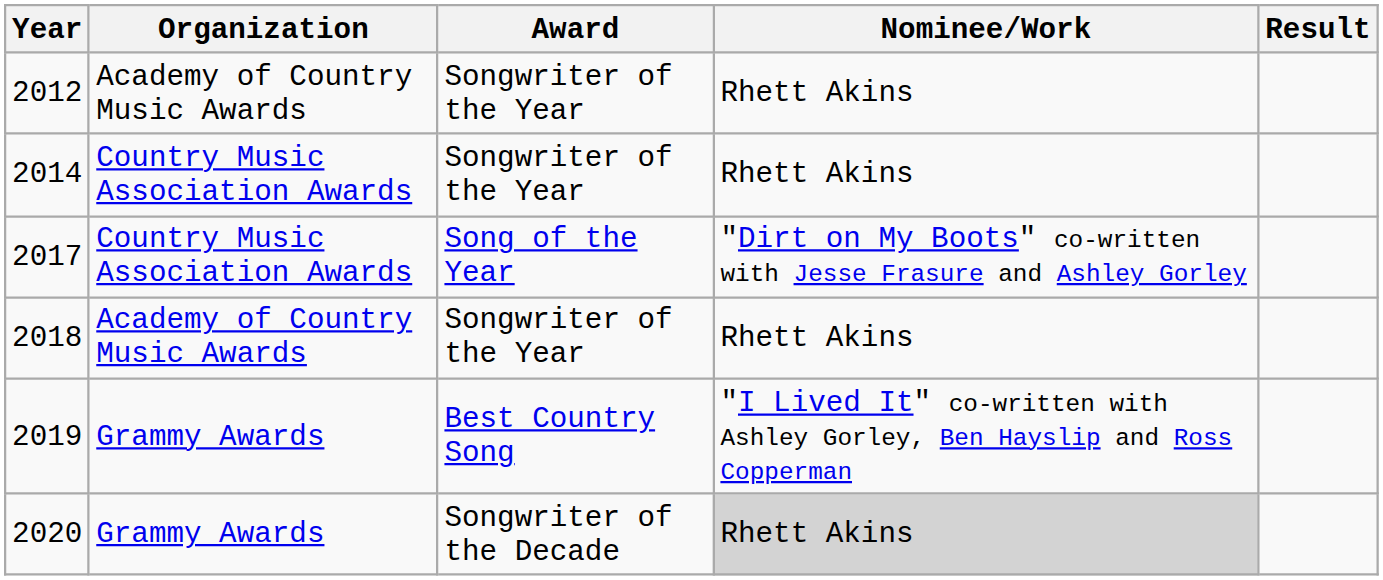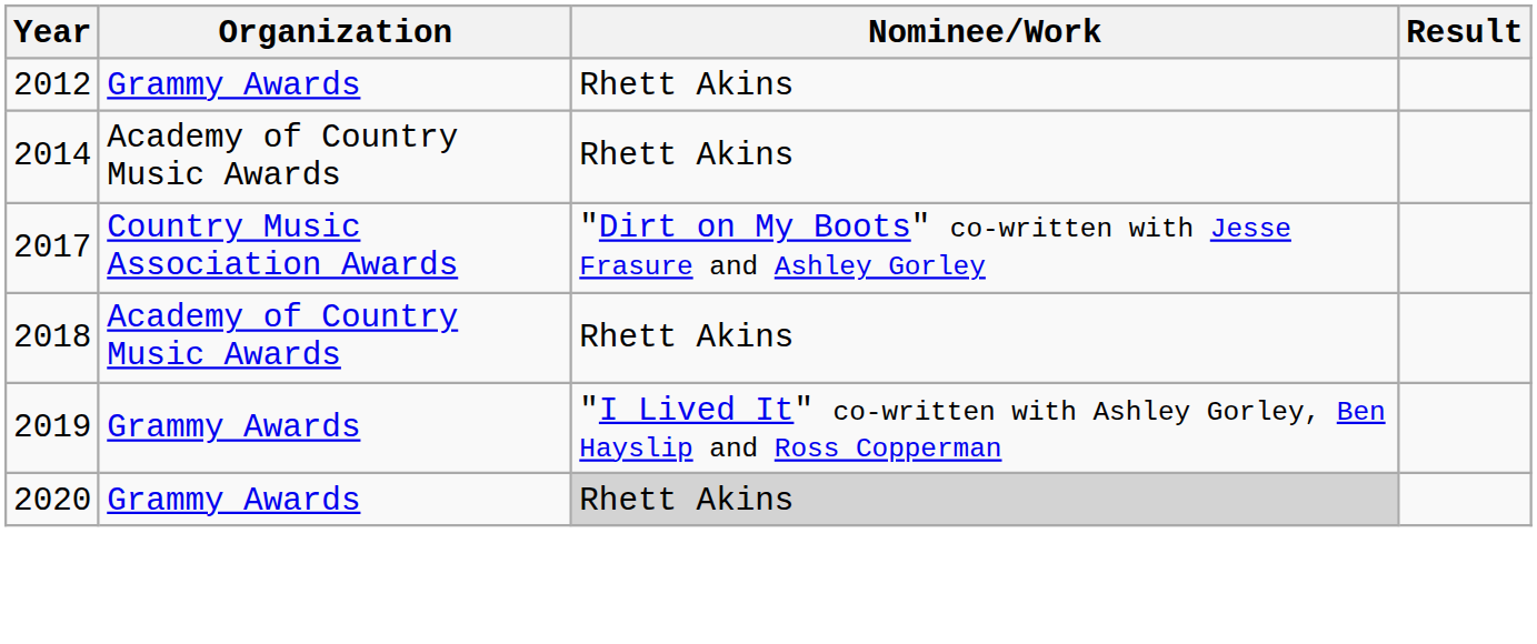 <table class="wikitable">
 <tr>
 <th>Year</th>
 <th>Organization</th>
-<th>Award</th>
 <th>Nominee/Work</th>
 <th>Result</th>
 </tr>
 <tr>
 <td>2012</td>
-<td>Academy of Country Music Awards</td>
-<td>Songwriter of the Year</td>
+<td><a href='#'>Grammy Awards</a></td>
 <td>Rhett Akins</td>
 <td></td>
 </tr>
 <tr>
 <td>2014</td>
-<td><a href='#'>Country Music Association Awards</a></td>
-<td>Songwriter of the Year</td>
+<td>Academy of Country Music Awards</td>
 <td>Rhett Akins</td>
 <td></td>
 </tr>
 <tr>
 <td>2017</td>
 <td><a href='#'>Country Music Association Awards</a></td>
-<td><a href='#'>Song of the Year</a></td>
 <td>"<a href='#'>Dirt on My Boots</a>" <small>co-written with <a href='#'>Jesse Frasure</a> and <a href='#'>Ashley Gorley</a></small></td>
 <td></td>
 </tr>
 <tr>
 <td>2018</td>
 <td><a href='#'>Academy of Country Music Awards</a></td>
-<td>Songwriter of the Year</td>
 <td>Rhett Akins</td>
 <td></td>
 </tr>
 <tr>
 <td>2019</td>
 <td><a href='#'>Grammy Awards</a></td>
-<td><a href='#'>Best Country Song</a></td>
 <td>"<a href='#'>I Lived It</a>" <small>co-written with Ashley Gorley, <a href='#'>Ben Hayslip</a> and <a href='#'>Ross Copperman</a></small></td>
 <td></td>
 </tr>
 <tr>
 <td>2020</td>
 <td><a href='#'>Grammy Awards</a></td>
-<td>Songwriter of the Decade</td>
 <td style="background: lightgrey;">Rhett Akins</td>
 <td></td>
 </tr>
 </table>
